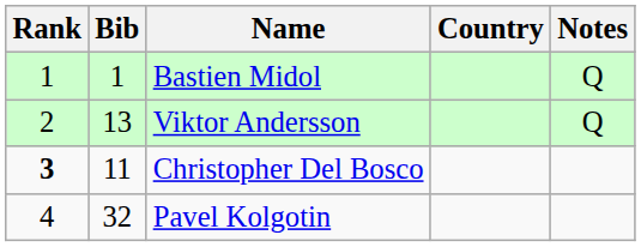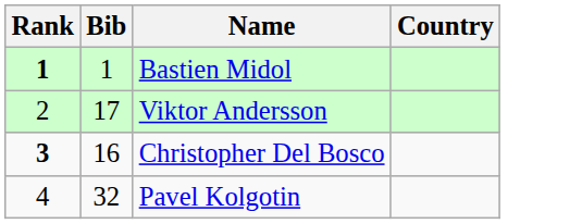 <table class="wikitable" style="text-align:center;">
 <tr>
 <th>Rank</th>
 <th>Bib</th>
 <th>Name</th>
 <th>Country</th>
-<th>Notes</th>
 </tr>
 <tr bgcolor=ccffcc>
-<td>1</td>
+<td><strong>1</strong></td>
 <td>1</td>
 <td align=left><a href='#'>Bastien Midol</a></td>
 <td align=left></td>
-<td>Q</td>
 </tr>
 <tr bgcolor=ccffcc>
 <td>2</td>
-<td>13</td>
+<td>17</td>
 <td align=left><a href='#'>Viktor Andersson</a></td>
 <td align=left></td>
-<td>Q</td>
 </tr>
 <tr>
 <td><strong>3</strong></td>
-<td>11</td>
+<td>16</td>
 <td align=left><a href='#'>Christopher Del Bosco</a></td>
 <td align=left></td>
-<td></td>
 </tr>
 <tr>
 <td>4</td>
 <td>32</td>
 <td align=left><a href='#'>Pavel Kolgotin</a></td>
 <td align=left></td>
-<td></td>
 </tr>
 </table>
